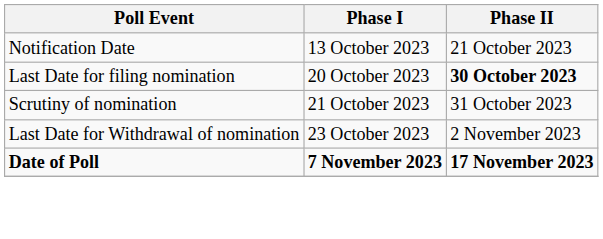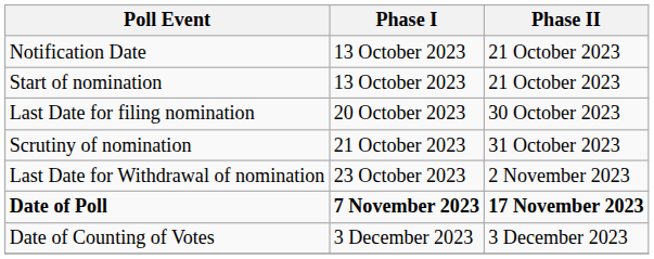 <table class="wikitable">
 <tr>
 <th>Poll Event</th>
 <th>Phase I</th>
 <th>Phase II</th>
 </tr>
 <tr>
 <td>Notification Date</td>
 <td>13 October 2023</td>
 <td>21 October 2023</td>
 </tr>
 <tr>
+<td>Start of nomination</td>
+<td>13 October 2023</td>
+<td>21 October 2023</td>
+</tr>
+<tr>
 <td>Last Date for filing nomination</td>
 <td>20 October 2023</td>
-<td><strong>30 October 2023</strong></td>
+<td>30 October 2023</td>
 </tr>
 <tr>
 <td>Scrutiny of nomination</td>
 <td>21 October 2023</td>
 <td>31 October 2023</td>
 </tr>
 <tr>
 <td>Last Date for Withdrawal of nomination</td>
 <td>23 October 2023</td>
 <td>2 November 2023</td>
 </tr>
 <tr>
 <td><strong>Date of Poll</strong></td>
 <td><strong>7</strong> <strong>November 2023</strong></td>
 <td><strong>17</strong> <strong>November 2023</strong></td>
 </tr>
 <tr>
+<td>Date of Counting of Votes</td>
+<td>3 December 2023</td>
+<td>3 December 2023</td>
+</tr>
+<tr>
 </tr>
 </table>
